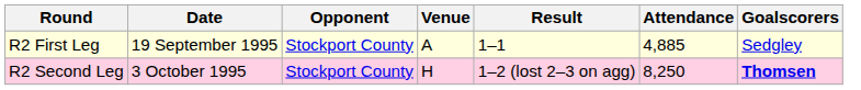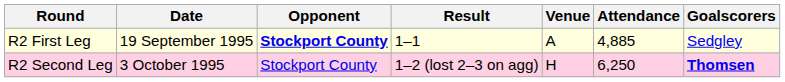 <table class="wikitable">
 <tr>
 <th>Round</th>
 <th>Date</th>
 <th>Opponent</th>
+<th>Result</th>
 <th>Venue</th>
-<th>Result</th>
 <th>Attendance</th>
 <th>Goalscorers</th>
 </tr>
 <tr style="background-color: #ffffdd;">
 <td>R2 First Leg</td>
 <td>19 September 1995</td>
-<td><a href='#'>Stockport County</a></td>
+<td><strong><a href='#'>Stockport County</a></strong></td>
+<td>1–1</td>
 <td>A</td>
-<td>1–1</td>
 <td>4,885</td>
 <td><a href='#'>Sedgley</a></td>
 </tr>
 <tr style="background-color: #ffd0e3;">
 <td>R2 Second Leg</td>
 <td>3 October 1995</td>
 <td><a href='#'>Stockport County</a></td>
+<td>1–2 (lost 2–3 on agg)</td>
 <td>H</td>
-<td>1–2 (lost 2–3 on agg)</td>
-<td>8,250</td>
+<td>6,250</td>
 <td><strong><a href='#'>Thomsen</a></strong></td>
 </tr>
 </table>
